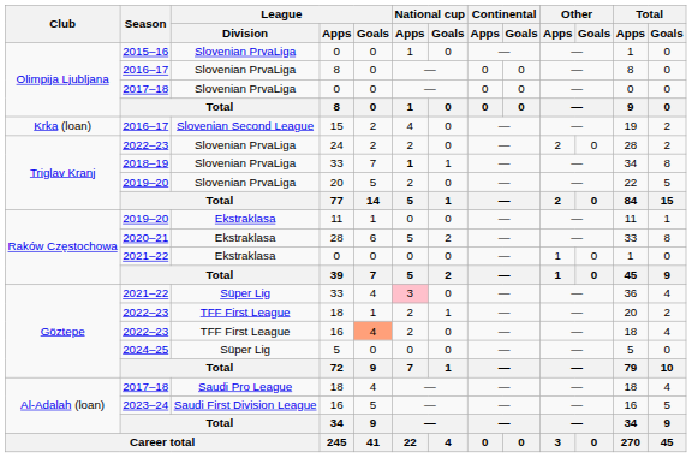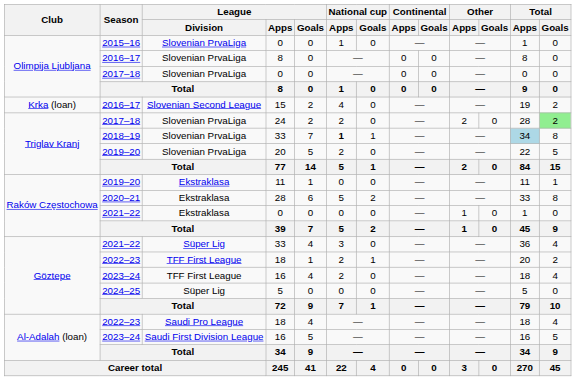 <table class="wikitable" style="text-align: center;">
 <tr>
 <th rowspan="2">Club</th>
 <th rowspan="2">Season</th>
 <th colspan="3">League</th>
 <th colspan="2">National cup</th>
 <th colspan="2">Continental</th>
 <th colspan="2">Other</th>
 <th colspan="2">Total</th>
 </tr>
 <tr>
 <th>Division</th>
 <th>Apps</th>
 <th>Goals</th>
 <th>Apps</th>
 <th>Goals</th>
 <th>Apps</th>
 <th>Goals</th>
 <th>Apps</th>
 <th>Goals</th>
 <th>Apps</th>
 <th>Goals</th>
 </tr>
 <tr>
 <td rowspan="4"><a href='#'>Olimpija Ljubljana</a></td>
 <td><a href='#'>2015–16</a></td>
 <td><a href='#'>Slovenian PrvaLiga</a></td>
 <td>0</td>
 <td>0</td>
 <td>1</td>
 <td>0</td>
 <td colspan="2">—</td>
 <td colspan="2">—</td>
 <td>1</td>
 <td>0</td>
 </tr>
 <tr>
 <td><a href='#'>2016–17</a></td>
 <td>Slovenian PrvaLiga</td>
 <td>8</td>
 <td>0</td>
 <td colspan="2">—</td>
 <td>0</td>
 <td>0</td>
 <td colspan="2">—</td>
 <td>8</td>
 <td>0</td>
 </tr>
 <tr>
 <td><a href='#'>2017–18</a></td>
 <td>Slovenian PrvaLiga</td>
 <td>0</td>
 <td>0</td>
 <td colspan="2">—</td>
 <td>0</td>
 <td>0</td>
 <td colspan="2">—</td>
 <td>0</td>
 <td>0</td>
 </tr>
 <tr>
 <th colspan="2">Total</th>
 <th>8</th>
 <th>0</th>
 <th>1</th>
 <th>0</th>
 <th>0</th>
 <th>0</th>
 <th colspan="2">—</th>
 <th>9</th>
 <th>0</th>
 </tr>
 <tr>
 <td><a href='#'>Krka</a> (loan)</td>
 <td><a href='#'>2016–17</a></td>
 <td><a href='#'>Slovenian Second League</a></td>
 <td>15</td>
 <td>2</td>
 <td>4</td>
 <td>0</td>
 <td colspan="2">—</td>
 <td colspan="2">—</td>
 <td>19</td>
 <td>2</td>
 </tr>
 <tr>
 <td rowspan="4"><a href='#'>Triglav Kranj</a></td>
-<td><a href='#'>2022–23</a></td>
+<td><a href='#'>2017–18</a></td>
 <td>Slovenian PrvaLiga</td>
 <td>24</td>
 <td>2</td>
 <td>2</td>
 <td>0</td>
 <td colspan="2">—</td>
 <td>2</td>
 <td>0</td>
 <td>28</td>
-<td>2</td>
+<td style="background: lightgreen;">2</td>
 </tr>
 <tr>
 <td><a href='#'>2018–19</a></td>
 <td>Slovenian PrvaLiga</td>
 <td>33</td>
 <td>7</td>
 <td><strong>1</strong></td>
 <td>1</td>
 <td colspan="2">—</td>
 <td colspan="2">—</td>
-<td>34</td>
+<td style="background: lightblue;">34</td>
 <td>8</td>
 </tr>
 <tr>
 <td><a href='#'>2019–20</a></td>
 <td>Slovenian PrvaLiga</td>
 <td>20</td>
 <td>5</td>
 <td>2</td>
 <td>0</td>
 <td colspan="2">—</td>
 <td colspan="2">—</td>
 <td>22</td>
 <td>5</td>
 </tr>
 <tr>
 <th colspan="2">Total</th>
 <th>77</th>
 <th>14</th>
 <th>5</th>
 <th>1</th>
 <th colspan="2">—</th>
 <th>2</th>
 <th>0</th>
 <th>84</th>
 <th>15</th>
 </tr>
 <tr>
 <td rowspan="4"><a href='#'>Raków Częstochowa</a></td>
 <td><a href='#'>2019–20</a></td>
 <td><a href='#'>Ekstraklasa</a></td>
 <td>11</td>
 <td>1</td>
 <td>0</td>
 <td>0</td>
 <td colspan="2">—</td>
 <td colspan="2">—</td>
 <td>11</td>
 <td>1</td>
 </tr>
 <tr>
 <td><a href='#'>2020–21</a></td>
 <td>Ekstraklasa</td>
 <td>28</td>
 <td>6</td>
 <td>5</td>
 <td>2</td>
 <td colspan="2">—</td>
 <td colspan="2">—</td>
 <td>33</td>
 <td>8</td>
 </tr>
 <tr>
 <td><a href='#'>2021–22</a></td>
 <td>Ekstraklasa</td>
 <td>0</td>
 <td>0</td>
 <td>0</td>
 <td>0</td>
 <td colspan="2">—</td>
 <td>1</td>
 <td>0</td>
 <td>1</td>
 <td>0</td>
 </tr>
 <tr>
 <th colspan="2">Total</th>
 <th>39</th>
 <th>7</th>
 <th>5</th>
 <th>2</th>
 <th colspan="2">—</th>
 <th>1</th>
 <th>0</th>
 <th>45</th>
 <th>9</th>
 </tr>
 <tr>
 <td rowspan="5"><a href='#'>Göztepe</a></td>
 <td><a href='#'>2021–22</a></td>
 <td><a href='#'>Süper Lig</a></td>
 <td>33</td>
 <td>4</td>
-<td style="background: pink;">3</td>
+<td>3</td>
 <td>0</td>
 <td colspan="2">—</td>
 <td colspan="2">—</td>
 <td>36</td>
 <td>4</td>
 </tr>
 <tr>
 <td><a href='#'>2022–23</a></td>
 <td><a href='#'>TFF First League</a></td>
 <td>18</td>
 <td>1</td>
 <td>2</td>
 <td>1</td>
 <td colspan="2">—</td>
 <td colspan="2">—</td>
 <td>20</td>
 <td>2</td>
 </tr>
 <tr>
-<td><a href='#'>2022–23</a></td>
+<td><a href='#'>2023–24</a></td>
 <td>TFF First League</td>
 <td>16</td>
-<td style="background: lightsalmon;">4</td>
+<td>4</td>
 <td>2</td>
 <td>0</td>
 <td colspan="2">—</td>
 <td colspan="2">—</td>
 <td>18</td>
 <td>4</td>
 </tr>
 <tr>
 <td><a href='#'>2024–25</a></td>
 <td>Süper Lig</td>
 <td>5</td>
 <td>0</td>
 <td>0</td>
 <td>0</td>
 <td colspan="2">—</td>
 <td colspan="2">—</td>
 <td>5</td>
 <td>0</td>
 </tr>
 <tr>
 <th colspan="2">Total</th>
 <th>72</th>
 <th>9</th>
 <th>7</th>
 <th>1</th>
 <th colspan="2">—</th>
 <th colspan="2">—</th>
 <th>79</th>
 <th>10</th>
 </tr>
 <tr>
 <td rowspan="3"><a href='#'>Al-Adalah</a> (loan)</td>
-<td><a href='#'>2017–18</a></td>
+<td><a href='#'>2022–23</a></td>
 <td><a href='#'>Saudi Pro League</a></td>
 <td>18</td>
 <td>4</td>
 <td colspan="2">—</td>
 <td colspan="2">—</td>
 <td colspan="2">—</td>
 <td>18</td>
 <td>4</td>
 </tr>
 <tr>
 <td><a href='#'>2023–24</a></td>
 <td><a href='#'>Saudi First Division League</a></td>
 <td>16</td>
 <td>5</td>
 <td colspan="2">—</td>
 <td colspan="2">—</td>
 <td colspan="2">—</td>
 <td>16</td>
 <td>5</td>
 </tr>
 <tr>
 <th colspan="2">Total</th>
 <th>34</th>
 <th>9</th>
 <th colspan="2">—</th>
 <th colspan="2">—</th>
 <th colspan="2">—</th>
 <th>34</th>
 <th>9</th>
 </tr>
 <tr>
 <th colspan="3">Career total</th>
 <th>245</th>
 <th>41</th>
 <th>22</th>
 <th>4</th>
 <th>0</th>
 <th>0</th>
 <th>3</th>
 <th>0</th>
 <th>270</th>
 <th>45</th>
 </tr>
 </table>
